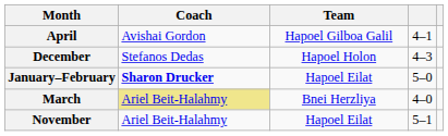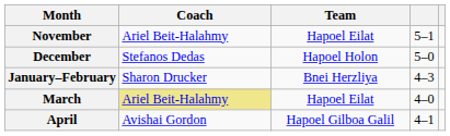 <table class="wikitable" style="text-align: center;">
 <tr>
 <th>Month</th>
 <th style="width:175px;">Coach</th>
 <th style="width:160px;">Team</th>
 <th style="width:27px;"></th>
 <th></th>
 </tr>
 <tr>
+<th>November</th>
+<td align=left> <a href='#'>Ariel Beit-Halahmy</a></td>
+<td><a href='#'>Hapoel Eilat</a></td>
+<td>5–1</td>
+<td></td>
+</tr>
+<tr>
+<th>December</th>
+<td align=left> <a href='#'>Stefanos Dedas</a></td>
+<td><a href='#'>Hapoel Holon</a></td>
+<td>5–0</td>
+<td></td>
+</tr>
+<tr>
+<th>January–February</th>
+<td align=left> <a href='#'>Sharon Drucker</a></td>
+<td><a href='#'>Bnei Herzliya</a></td>
+<td>4–3</td>
+<td></td>
+</tr>
+<tr>
+<th>March</th>
+<td align=left style="background: khaki;"> <a href='#'>Ariel Beit-Halahmy</a></td>
+<td><a href='#'>Hapoel Eilat</a></td>
+<td>4–0</td>
+<td></td>
+</tr>
+<tr>
 <th>April</th>
 <td align=left> <a href='#'>Avishai Gordon</a></td>
 <td><a href='#'>Hapoel Gilboa Galil</a></td>
 <td>4–1</td>
 <td></td>
 </tr>
-<tr>
-<th>December</th>
-<td align=left> <a href='#'>Stefanos Dedas</a></td>
-<td><a href='#'>Hapoel Holon</a></td>
-<td>4–3</td>
-<td></td>
-</tr>
-<tr>
-<th>January–February</th>
-<td align=left><strong> <a href='#'>Sharon Drucker</a></strong></td>
-<td><a href='#'>Hapoel Eilat</a></td>
-<td>5–0</td>
-<td></td>
-</tr>
-<tr>
-<th>March</th>
-<td align=left style="background: khaki;"> <a href='#'>Ariel Beit-Halahmy</a></td>
-<td><a href='#'>Bnei Herzliya</a></td>
-<td>4–0</td>
-<td></td>
-</tr>
-<tr>
-<th>November</th>
-<td align=left> <a href='#'>Ariel Beit-Halahmy</a></td>
-<td><a href='#'>Hapoel Eilat</a></td>
-<td>5–1</td>
-<td></td>
-</tr>
 </table>
